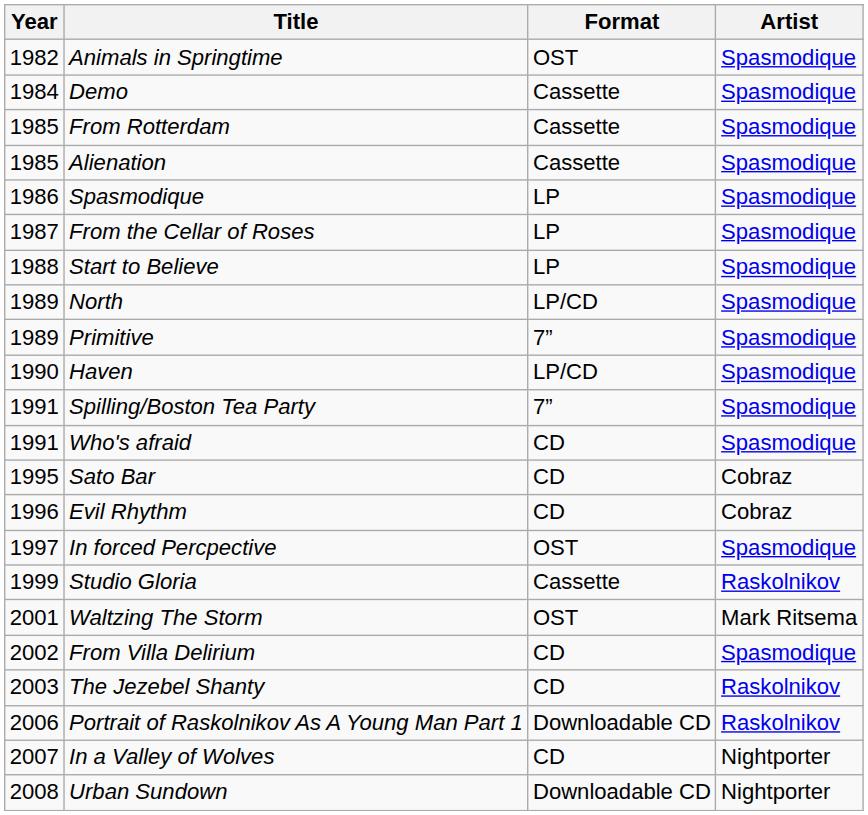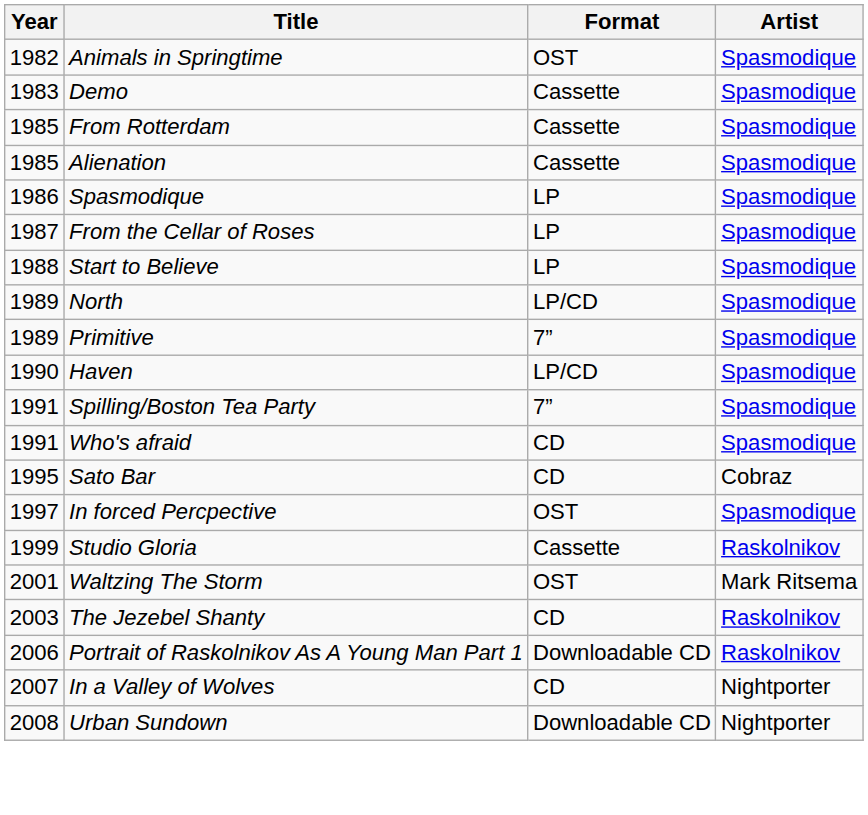 <table class="wikitable" border="1">
 <tr>
 <th>Year</th>
 <th>Title</th>
 <th>Format</th>
 <th>Artist</th>
 </tr>
 <tr>
 <td>1982</td>
 <td><em>Animals in Springtime</em></td>
 <td>OST</td>
 <td><a href='#'>Spasmodique</a></td>
 </tr>
 <tr>
-<td>1984</td>
+<td>1983</td>
 <td><em>Demo</em></td>
 <td>Cassette</td>
 <td><a href='#'>Spasmodique</a></td>
 </tr>
 <tr>
 <td>1985</td>
 <td><em>From Rotterdam</em></td>
 <td>Cassette</td>
 <td><a href='#'>Spasmodique</a></td>
 </tr>
 <tr>
 <td>1985</td>
 <td><em>Alienation</em></td>
 <td>Cassette</td>
 <td><a href='#'>Spasmodique</a></td>
 </tr>
 <tr>
 <td>1986</td>
 <td><em>Spasmodique</em></td>
 <td>LP</td>
 <td><a href='#'>Spasmodique</a></td>
 </tr>
 <tr>
 <td>1987</td>
 <td><em>From the Cellar of Roses</em></td>
 <td>LP</td>
 <td><a href='#'>Spasmodique</a></td>
 </tr>
 <tr>
 <td>1988</td>
 <td><em>Start to Believe</em></td>
 <td>LP</td>
 <td><a href='#'>Spasmodique</a></td>
 </tr>
 <tr>
 <td>1989</td>
 <td><em>North</em></td>
 <td>LP/CD</td>
 <td><a href='#'>Spasmodique</a></td>
 </tr>
 <tr>
 <td>1989</td>
 <td><em>Primitive</em></td>
 <td>7”</td>
 <td><a href='#'>Spasmodique</a></td>
 </tr>
 <tr>
 <td>1990</td>
 <td><em>Haven</em></td>
 <td>LP/CD</td>
 <td><a href='#'>Spasmodique</a></td>
 </tr>
 <tr>
 <td>1991</td>
 <td><em>Spilling/Boston Tea Party</em></td>
 <td>7”</td>
 <td><a href='#'>Spasmodique</a></td>
 </tr>
 <tr>
 <td>1991</td>
 <td><em>Who's afraid</em></td>
 <td>CD</td>
 <td><a href='#'>Spasmodique</a></td>
 </tr>
 <tr>
 <td>1995</td>
 <td><em>Sato Bar</em></td>
 <td>CD</td>
 <td>Cobraz</td>
 </tr>
 <tr>
-<td>1996</td>
-<td><em>Evil Rhythm</em></td>
-<td>CD</td>
-<td>Cobraz</td>
-</tr>
-<tr>
 <td>1997</td>
 <td><em>In forced Percpective</em></td>
 <td>OST</td>
 <td><a href='#'>Spasmodique</a></td>
 </tr>
 <tr>
 <td>1999</td>
 <td><em>Studio Gloria</em></td>
 <td>Cassette</td>
 <td><a href='#'>Raskolnikov</a></td>
 </tr>
 <tr>
 <td>2001</td>
 <td><em>Waltzing The Storm</em></td>
 <td>OST</td>
 <td>Mark Ritsema</td>
-</tr>
-<tr>
-<td>2002</td>
-<td><em>From Villa Delirium</em></td>
-<td>CD</td>
-<td><a href='#'>Spasmodique</a></td>
 </tr>
 <tr>
 <td>2003</td>
 <td><em>The Jezebel Shanty</em></td>
 <td>CD</td>
 <td><a href='#'>Raskolnikov</a></td>
 </tr>
 <tr>
 <td>2006</td>
 <td><em>Portrait of Raskolnikov As A Young Man Part 1</em></td>
 <td>Downloadable CD</td>
 <td><a href='#'>Raskolnikov</a></td>
 </tr>
 <tr>
 <td>2007</td>
 <td><em>In a Valley of Wolves</em></td>
 <td>CD</td>
 <td>Nightporter</td>
 </tr>
 <tr>
 <td>2008</td>
 <td><em>Urban Sundown</em></td>
 <td>Downloadable CD</td>
 <td>Nightporter</td>
 </tr>
 </table>
